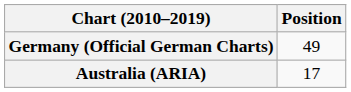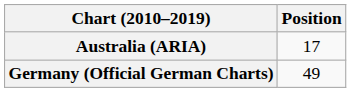 <table class="wikitable sortable plainrowheaders" style="text-align:center">
 <tr>
 <th scope="col">Chart (2010–2019)</th>
 <th scope="col">Position</th>
 </tr>
 <tr>
+<th scope="row">Australia (ARIA)</th>
+<td>17</td>
+</tr>
+<tr>
 <th scope="row">Germany (Official German Charts)</th>
 <td>49</td>
 </tr>
-<tr>
-<th scope="row">Australia (ARIA)</th>
-<td>17</td>
-</tr>
 </table>
